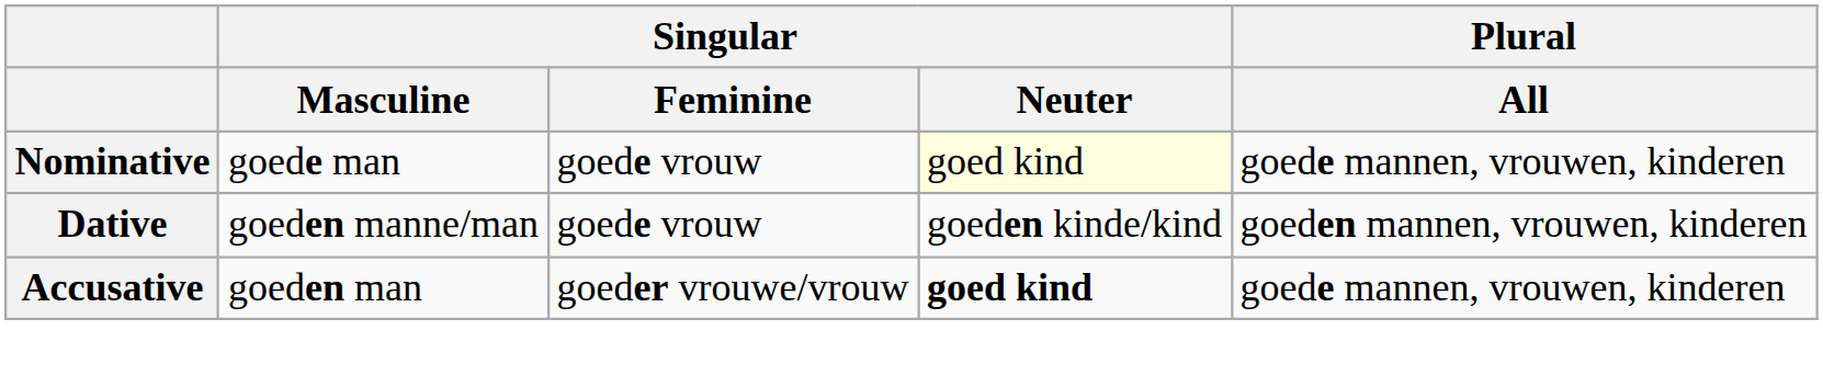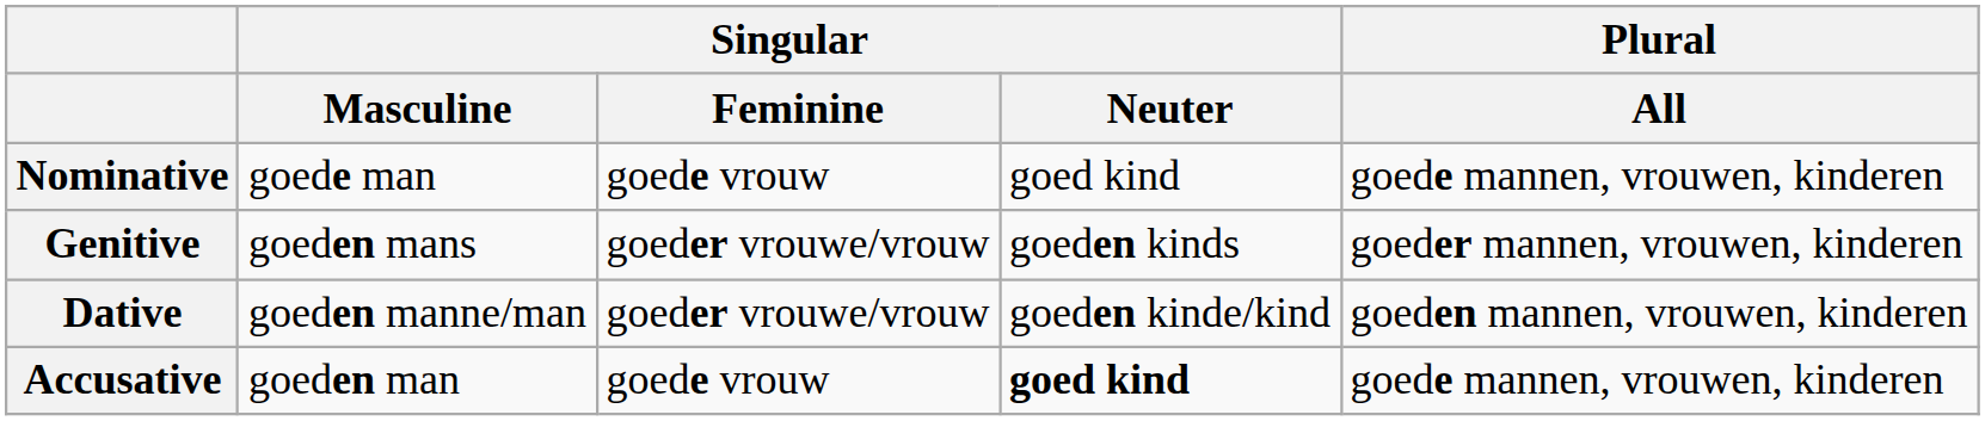 <table class="wikitable">
 <tr>
 <th></th>
 <th colspan="3">Singular</th>
 <th>Plural</th>
 </tr>
 <tr>
 <th></th>
 <th>Masculine</th>
 <th>Feminine</th>
 <th>Neuter</th>
 <th>All</th>
 </tr>
 <tr>
 <th>Nominative</th>
 <td>goed<strong>e</strong> man</td>
 <td>goed<strong>e</strong> vrouw</td>
-<td style="background: lightyellow;">goed kind</td>
+<td>goed kind</td>
 <td>goed<strong>e</strong> mannen, vrouwen, kinderen</td>
+</tr>
+<tr>
+<th>Genitive</th>
+<td>goed<strong>en</strong> mans</td>
+<td>goed<strong>er</strong> vrouwe/vrouw</td>
+<td>goed<strong>en</strong> kinds</td>
+<td>goed<strong>er</strong> mannen, vrouwen, kinderen</td>
 </tr>
 <tr>
 <th>Dative</th>
 <td>goed<strong>en</strong> manne/man</td>
-<td>goed<strong>e</strong> vrouw</td>
+<td>goed<strong>er</strong> vrouwe/vrouw</td>
 <td>goed<strong>en</strong> kinde/kind</td>
 <td>goed<strong>en</strong> mannen, vrouwen, kinderen</td>
 </tr>
 <tr>
 <th>Accusative</th>
 <td>goed<strong>en</strong> man</td>
-<td>goed<strong>er</strong> vrouwe/vrouw</td>
+<td>goed<strong>e</strong> vrouw</td>
 <td><strong>goed kind</strong></td>
 <td>goed<strong>e</strong> mannen, vrouwen, kinderen</td>
 </tr>
 </table>
